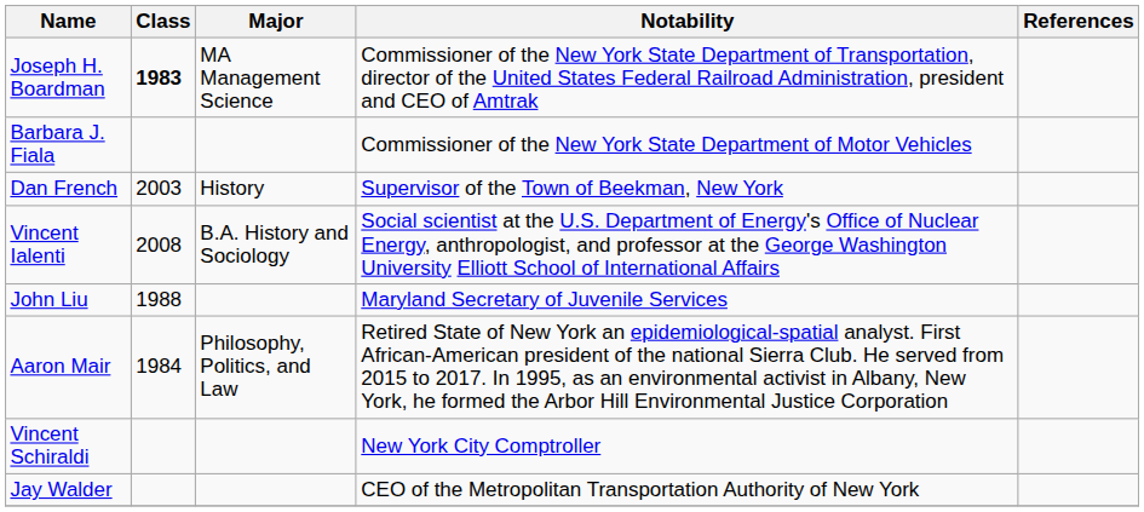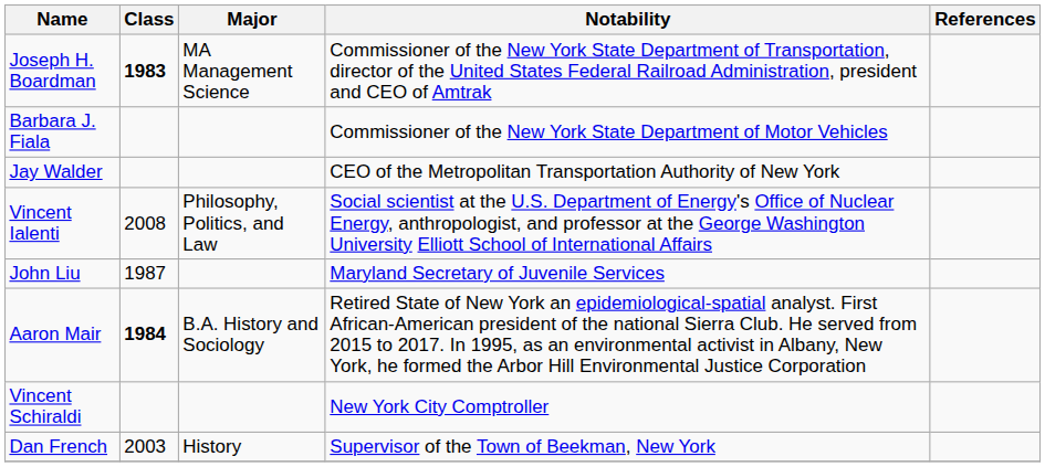 <table class="wikitable sortable" style="width:100%;">
 <tr>
 <th>Name</th>
 <th>Class</th>
 <th>Major</th>
 <th>Notability</th>
 <th>References</th>
 </tr>
 <tr>
 <td><a href='#'>Joseph H. Boardman</a></td>
 <td><strong>1983</strong></td>
 <td>MA Management Science</td>
 <td>Commissioner of the <a href='#'>New York State Department of Transportation</a>,  director of the <a href='#'>United States Federal Railroad Administration</a>, president and CEO of <a href='#'>Amtrak</a></td>
 <td></td>
 </tr>
 <tr>
 <td><a href='#'>Barbara J. Fiala</a></td>
 <td></td>
 <td></td>
 <td>Commissioner of the <a href='#'>New York State Department of Motor Vehicles</a></td>
 <td></td>
 </tr>
 <tr>
-<td><a href='#'>Dan French</a></td>
-<td>2003</td>
-<td>History</td>
-<td><a href='#'>Supervisor</a> of the <a href='#'>Town of Beekman</a>, <a href='#'>New York</a></td>
+<td><a href='#'>Jay Walder</a></td>
+<td></td>
+<td></td>
+<td>CEO of the Metropolitan Transportation Authority of New York</td>
 <td></td>
 </tr>
 <tr>
 <td><a href='#'>Vincent Ialenti</a></td>
 <td>2008</td>
-<td>B.A. History and Sociology</td>
+<td>Philosophy, Politics, and Law</td>
 <td><a href='#'>Social scientist</a> at the <a href='#'>U.S. Department of Energy</a>'s <a href='#'>Office of Nuclear Energy</a>, anthropologist, and professor at the <a href='#'>George Washington University</a> <a href='#'>Elliott School of International Affairs</a></td>
 <td></td>
 </tr>
 <tr>
 <td><a href='#'>John Liu</a></td>
-<td>1988</td>
+<td>1987</td>
 <td></td>
 <td><a href='#'>Maryland Secretary of Juvenile Services</a></td>
 <td></td>
 </tr>
 <tr>
 <td><a href='#'>Aaron Mair</a></td>
-<td>1984</td>
-<td>Philosophy, Politics, and Law</td>
+<td><strong>1984</strong></td>
+<td>B.A. History and Sociology</td>
 <td>Retired State of New York an <a href='#'>epidemiological-spatial</a> analyst. First African-American president of the national Sierra Club. He served from 2015 to 2017. In 1995, as an environmental activist in Albany, New York, he formed the Arbor Hill Environmental Justice Corporation</td>
 <td></td>
 </tr>
 <tr>
 <td><a href='#'>Vincent Schiraldi</a></td>
 <td></td>
 <td></td>
 <td><a href='#'>New York City Comptroller</a></td>
 <td></td>
 </tr>
 <tr>
-<td><a href='#'>Jay Walder</a></td>
-<td></td>
-<td></td>
-<td>CEO of the Metropolitan Transportation Authority of New York</td>
+<td><a href='#'>Dan French</a></td>
+<td>2003</td>
+<td>History</td>
+<td><a href='#'>Supervisor</a> of the <a href='#'>Town of Beekman</a>, <a href='#'>New York</a></td>
 <td></td>
 </tr>
 <tr>
 </tr>
 </table>
